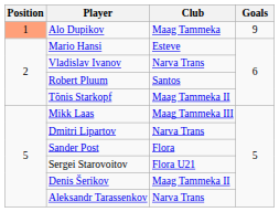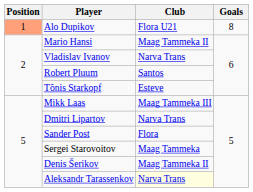 <table class="wikitable">
 <tr>
 <th width="50px">Position</th>
 <th>Player</th>
 <th>Club</th>
 <th width="50px">Goals</th>
 </tr>
 <tr>
 <td align=center style="background: lightsalmon;">1</td>
 <td> <a href='#'>Alo Dupikov</a></td>
-<td><a href='#'>Maag Tammeka</a></td>
-<td align=center>9</td>
+<td><a href='#'>Flora U21</a></td>
+<td align=center>8</td>
 </tr>
 <tr>
 <td rowspan=4 align=center>2</td>
 <td> <a href='#'>Mario Hansi</a></td>
-<td><a href='#'>Esteve</a></td>
+<td><a href='#'>Maag Tammeka II</a></td>
 <td rowspan=4 align=center>6</td>
 </tr>
 <tr>
 <td> <a href='#'>Vladislav Ivanov</a></td>
 <td><a href='#'>Narva Trans</a></td>
 </tr>
 <tr>
 <td> <a href='#'>Robert Pluum</a></td>
 <td><a href='#'>Santos</a></td>
 </tr>
 <tr>
 <td> <a href='#'>Tõnis Starkopf</a></td>
-<td><a href='#'>Maag Tammeka II</a></td>
+<td><a href='#'>Esteve</a></td>
 </tr>
 <tr>
 <td rowspan=6 align=center>5</td>
 <td> <a href='#'>Mikk Laas</a></td>
 <td><a href='#'>Maag Tammeka III</a></td>
 <td rowspan=6 align=center>5</td>
 </tr>
 <tr>
 <td> <a href='#'>Dmitri Lipartov</a></td>
 <td><a href='#'>Narva Trans</a></td>
 </tr>
 <tr>
 <td> <a href='#'>Sander Post</a></td>
 <td><a href='#'>Flora</a></td>
 </tr>
 <tr>
 <td> Sergei Starovoitov</td>
-<td><a href='#'>Flora U21</a></td>
+<td><a href='#'>Maag Tammeka</a></td>
 </tr>
 <tr>
 <td> <a href='#'>Denis Šerikov</a></td>
 <td><a href='#'>Maag Tammeka II</a></td>
 </tr>
 <tr>
 <td> <a href='#'>Aleksandr Tarassenkov</a></td>
-<td><a href='#'>Narva Trans</a></td>
+<td style="background: lightyellow;"><a href='#'>Narva Trans</a></td>
 </tr>
 </table>
